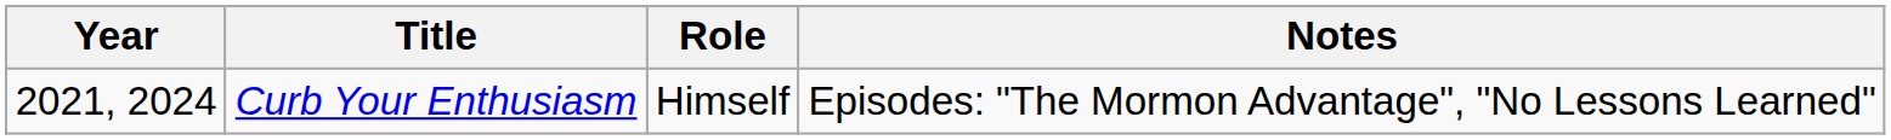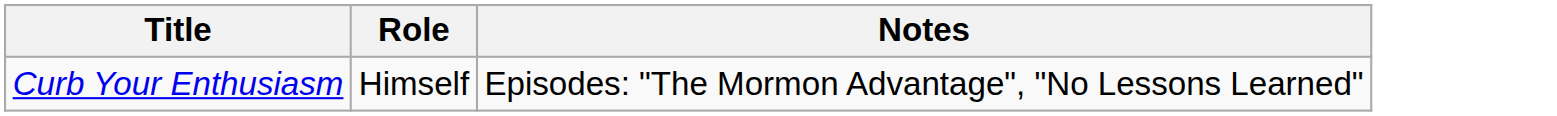 <table class="wikitable">
 <tr>
-<th>Year</th>
 <th>Title</th>
 <th>Role</th>
 <th>Notes</th>
 </tr>
 <tr>
-<td>2021, 2024</td>
 <td><em><a href='#'>Curb Your Enthusiasm</a></em></td>
 <td>Himself</td>
 <td>Episodes: "The Mormon Advantage", "No Lessons Learned"</td>
 </tr>
 </table>
